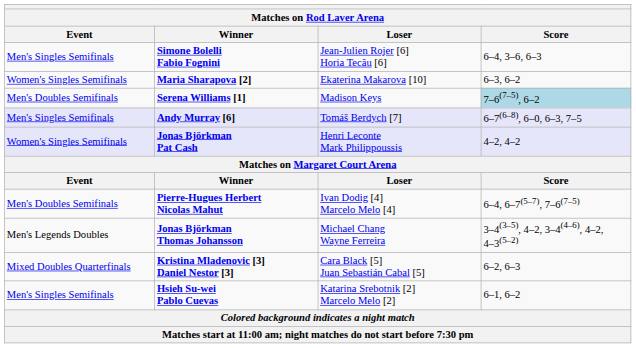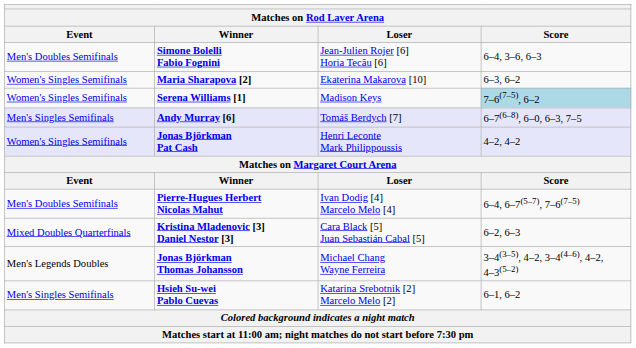 <table class="wikitable collapsible uncollapsed" style="margin:1em auto;">
 <tr>
 <th colspan=4></th>
 </tr>
 <tr>
 <th colspan=4><strong>Matches on <a href='#'>Rod Laver Arena</a></strong></th>
 </tr>
 <tr>
 <th style="width:220px;">Event</th>
 <th style="width:240px;">Winner</th>
 <th style="width:240px;">Loser</th>
 <th style="width:220px;">Score</th>
 </tr>
 <tr>
-<td><a href='#'>Men's Singles Semifinals</a></td>
+<td><a href='#'>Men's Doubles Semifinals</a></td>
 <td><strong> <a href='#'>Simone Bolelli</a> <br>  <a href='#'>Fabio Fognini</a></strong></td>
 <td> <a href='#'>Jean-Julien Rojer</a> [6]<br>  <a href='#'>Horia Tecău</a> [6]</td>
 <td>6–4, 3–6, 6–3</td>
 </tr>
 <tr>
 <td><a href='#'>Women's Singles Semifinals</a></td>
 <td><strong> <a href='#'>Maria Sharapova</a> [2]</strong></td>
 <td> <a href='#'>Ekaterina Makarova</a> [10]</td>
 <td>6–3, 6–2</td>
 </tr>
 <tr>
-<td><a href='#'>Men's Doubles Semifinals</a></td>
+<td><a href='#'>Women's Singles Semifinals</a></td>
 <td><strong> <a href='#'>Serena Williams</a> [1]</strong></td>
 <td> <a href='#'>Madison Keys</a></td>
 <td style="background: lightblue;">7–6<sup>(7–5)</sup>, 6–2</td>
 </tr>
 <tr bgcolor=lavender>
 <td><a href='#'>Men's Singles Semifinals</a></td>
 <td><strong> <a href='#'>Andy Murray</a> [6]</strong></td>
 <td> <a href='#'>Tomáš Berdych</a> [7]</td>
 <td>6–7<sup>(6–8)</sup>, 6–0, 6–3, 7–5</td>
 </tr>
 <tr bgcolor=lavender>
 <td><a href='#'>Women's Singles Semifinals</a></td>
 <td><strong> <a href='#'>Jonas Björkman</a> <br>  <a href='#'>Pat Cash</a></strong></td>
 <td> <a href='#'>Henri Leconte</a> <br>  <a href='#'>Mark Philippoussis</a></td>
 <td>4–2, 4–2</td>
 </tr>
 <tr>
 <th colspan=4><strong>Matches on <a href='#'>Margaret Court Arena</a></strong></th>
 </tr>
 <tr>
 <th style="width:220px;">Event</th>
 <th style="width:240px;">Winner</th>
 <th style="width:240px;">Loser</th>
 <th style="width:220px;">Score</th>
 </tr>
 <tr>
 <td><a href='#'>Men's Doubles Semifinals</a></td>
 <td><strong> <a href='#'>Pierre-Hugues Herbert</a> <br>  <a href='#'>Nicolas Mahut</a></strong></td>
 <td> <a href='#'>Ivan Dodig</a> [4] <br>  <a href='#'>Marcelo Melo</a> [4]</td>
 <td>6–4, 6–7<sup>(5–7)</sup>, 7–6<sup>(7–5)</sup></td>
 </tr>
 <tr>
+<td><a href='#'>Mixed Doubles Quarterfinals</a></td>
+<td><strong> <a href='#'>Kristina Mladenovic</a> [3] <br>  <a href='#'>Daniel Nestor</a> [3]</strong></td>
+<td> <a href='#'>Cara Black</a> [5] <br>  <a href='#'>Juan Sebastián Cabal</a> [5]</td>
+<td>6–2, 6–3</td>
+</tr>
+<tr>
 <td>Men's Legends Doubles</td>
 <td><strong> <a href='#'>Jonas Björkman</a> <br>  <a href='#'>Thomas Johansson</a></strong></td>
 <td> <a href='#'>Michael Chang</a> <br>  <a href='#'>Wayne Ferreira</a></td>
 <td>3–4<sup>(3–5)</sup>, 4–2, 3–4<sup>(4–6)</sup>, 4–2, <br>4–3<sup>(5–2)</sup></td>
-</tr>
-<tr>
-<td><a href='#'>Mixed Doubles Quarterfinals</a></td>
-<td><strong> <a href='#'>Kristina Mladenovic</a> [3] <br>  <a href='#'>Daniel Nestor</a> [3]</strong></td>
-<td> <a href='#'>Cara Black</a> [5] <br>  <a href='#'>Juan Sebastián Cabal</a> [5]</td>
-<td>6–2, 6–3</td>
 </tr>
 <tr>
 <td><a href='#'>Men's Singles Semifinals</a></td>
 <td><strong> <a href='#'>Hsieh Su-wei</a> <br>  <a href='#'>Pablo Cuevas</a></strong></td>
 <td> <a href='#'>Katarina Srebotnik</a> [2] <br>  <a href='#'>Marcelo Melo</a> [2]</td>
 <td>6–1, 6–2</td>
 </tr>
 <tr>
 <th colspan=4><em>Colored background indicates a night match</em></th>
 </tr>
 <tr>
 <th colspan=4>Matches start at 11:00 am; night matches do not start before 7:30 pm</th>
 </tr>
 </table>
